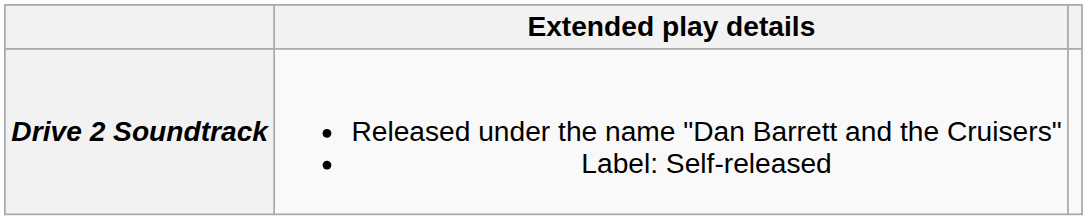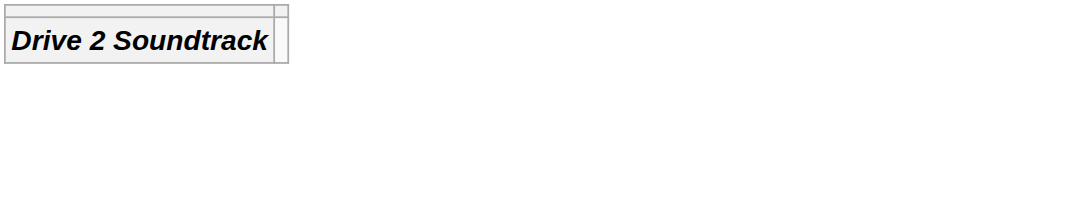 <table class="wikitable plainrowheaders" style="text-align:center;">
 <tr>
 <th></th>
-<th>Extended play details</th>
 <th></th>
 </tr>
 <tr>
 <th scope="row"><em>Drive 2 Soundtrack</em></th>
-<td><br><ul><li>Released under the name "Dan Barrett and the Cruisers"</li><li>Label: Self-released</li></ul></td>
 <td></td>
 </tr>
 </table>
